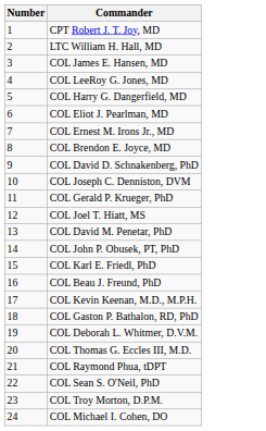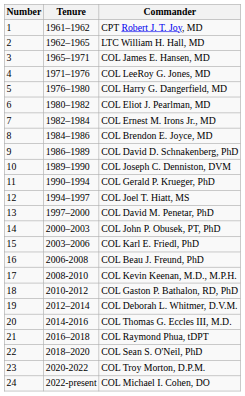 <table class="wikitable" border="1">
 <tr>
 <th>Number</th>
+<th>Tenure</th>
 <th>Commander</th>
 </tr>
 <tr>
 <td>1</td>
+<td>1961–1962</td>
 <td>CPT <a href='#'>Robert J. T. Joy</a>, MD</td>
 </tr>
 <tr>
 <td>2</td>
+<td>1962–1965</td>
 <td>LTC William H. Hall, MD</td>
 </tr>
 <tr>
 <td>3</td>
+<td>1965–1971</td>
 <td>COL James E. Hansen, MD</td>
 </tr>
 <tr>
 <td>4</td>
+<td>1971–1976</td>
 <td>COL LeeRoy G. Jones, MD</td>
 </tr>
 <tr>
 <td>5</td>
+<td>1976–1980</td>
 <td>COL Harry G. Dangerfield, MD</td>
 </tr>
 <tr>
 <td>6</td>
+<td>1980–1982</td>
 <td>COL Eliot J. Pearlman, MD</td>
 </tr>
 <tr>
 <td>7</td>
+<td>1982–1984</td>
 <td>COL Ernest M. Irons Jr., MD</td>
 </tr>
 <tr>
 <td>8</td>
+<td>1984–1986</td>
 <td>COL Brendon E. Joyce,  MD</td>
 </tr>
 <tr>
 <td>9</td>
+<td>1986–1989</td>
 <td>COL David D. Schnakenberg, PhD</td>
 </tr>
 <tr>
 <td>10</td>
+<td>1989–1990</td>
 <td>COL Joseph C. Denniston, DVM</td>
 </tr>
 <tr>
 <td>11</td>
+<td>1990–1994</td>
 <td>COL Gerald P. Krueger, PhD</td>
 </tr>
 <tr>
 <td>12</td>
+<td>1994–1997</td>
 <td>COL Joel T. Hiatt, MS</td>
 </tr>
 <tr>
 <td>13</td>
+<td>1997–2000</td>
 <td>COL David M. Penetar, PhD</td>
 </tr>
 <tr>
 <td>14</td>
+<td>2000–2003</td>
 <td>COL John P. Obusek, PT, PhD</td>
 </tr>
 <tr>
 <td>15</td>
+<td>2003–2006</td>
 <td>COL Karl E. Friedl, PhD</td>
 </tr>
 <tr>
 <td>16</td>
+<td>2006-2008</td>
 <td>COL Beau J. Freund, PhD</td>
 </tr>
 <tr>
 <td>17</td>
+<td>2008-2010</td>
 <td>COL Kevin Keenan, M.D., M.P.H.</td>
 </tr>
 <tr>
 <td>18</td>
+<td>2010-2012</td>
 <td>COL Gaston P. Bathalon, RD, PhD</td>
 </tr>
 <tr>
 <td>19</td>
+<td>2012–2014</td>
 <td>COL Deborah L. Whitmer, D.V.M.</td>
 </tr>
 <tr>
 <td>20</td>
+<td>2014-2016</td>
 <td>COL Thomas G. Eccles III, M.D.</td>
 </tr>
 <tr>
 <td>21</td>
+<td>2016–2018</td>
 <td>COL Raymond Phua, tDPT</td>
 </tr>
 <tr>
 <td>22</td>
+<td>2018–2020</td>
 <td>COL Sean S. O'Neil, PhD</td>
 </tr>
 <tr>
 <td>23</td>
+<td>2020-2022</td>
 <td>COL Troy Morton, D.P.M.</td>
 </tr>
 <tr>
 <td>24</td>
+<td>2022-present</td>
 <td>COL Michael I. Cohen, DO</td>
 </tr>
 </table>
